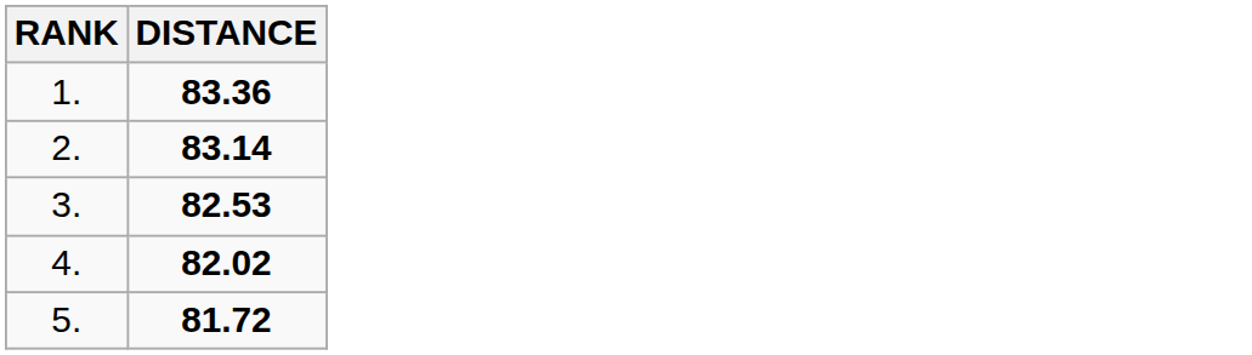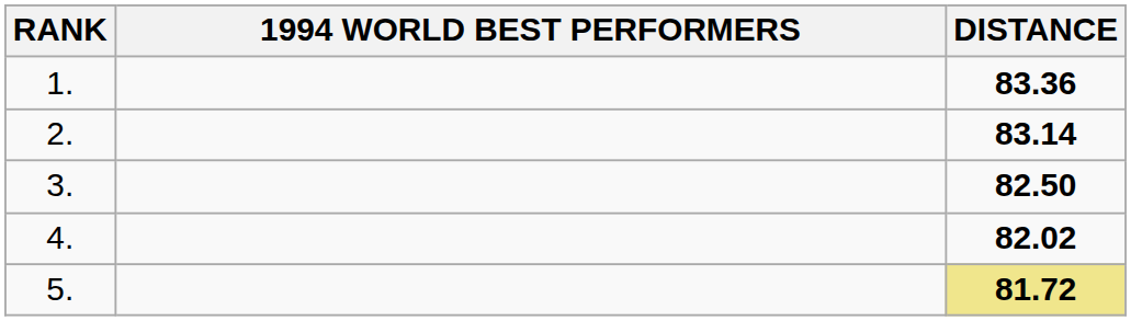 <table class=wikitable>
 <tr>
 <th>RANK</th>
+<th align="center" style="width: 25em">1994 WORLD BEST PERFORMERS</th>
 <th align="center" style="width: 5em">DISTANCE</th>
 </tr>
 <tr>
 <td align="center">1.</td>
+<td></td>
 <td align="center"><strong>83.36</strong></td>
 </tr>
 <tr>
 <td align="center">2.</td>
+<td></td>
 <td align="center"><strong>83.14</strong></td>
 </tr>
 <tr>
 <td align="center">3.</td>
-<td align="center"><strong>82.53</strong></td>
+<td></td>
+<td align="center"><strong>82.50</strong></td>
 </tr>
 <tr>
 <td align="center">4.</td>
+<td></td>
 <td align="center"><strong>82.02</strong></td>
 </tr>
 <tr>
 <td align="center">5.</td>
-<td align="center"><strong>81.72</strong></td>
+<td></td>
+<td align="center" style="background: khaki;"><strong>81.72</strong></td>
 </tr>
 </table>
